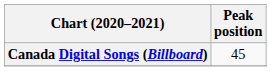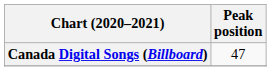 <table class="wikitable sortable plainrowheaders" style="text-align:center">
 <tr>
 <th scope="col">Chart (2020–2021)</th>
 <th scope="col">Peak<br>position</th>
 </tr>
 <tr>
 <th scope="row">Canada <a href='#'>Digital Songs</a> (<a href='#'><em>Billboard</em></a>)</th>
-<td>45</td>
+<td>47</td>
 </tr>
 <tr>
 </tr>
 <tr>
 </tr>
 <tr>
 </tr>
 </table>
